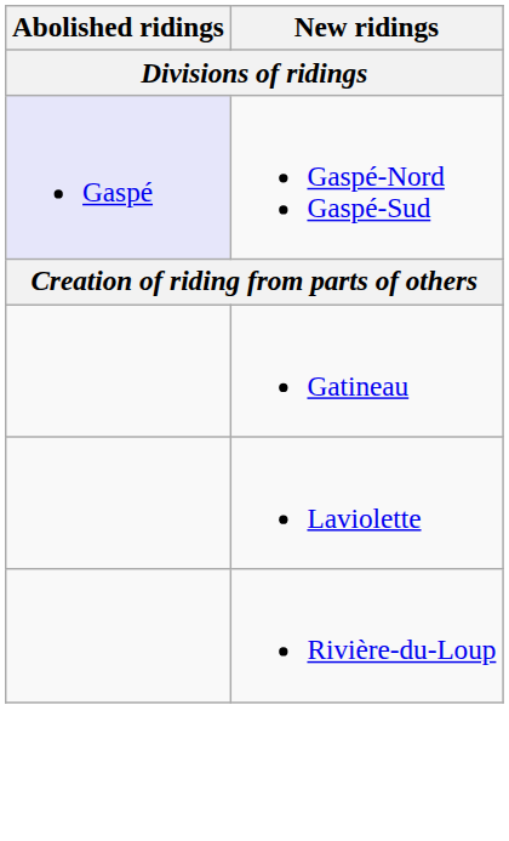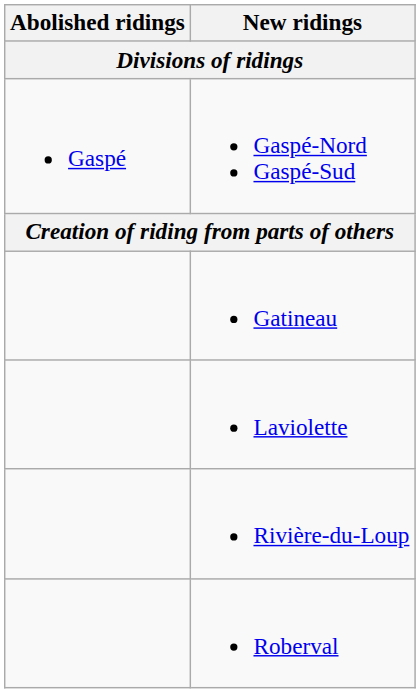 <table class="wikitable">
 <tr>
 <th>Abolished ridings</th>
 <th>New ridings</th>
 </tr>
 <tr>
 <th colspan="2"><em>Divisions of ridings</em></th>
 </tr>
 <tr>
-<td style="background: lavender;"><br><ul><li><a href='#'>Gaspé</a></li></ul></td>
+<td><br><ul><li><a href='#'>Gaspé</a></li></ul></td>
 <td><br><ul><li><a href='#'>Gaspé-Nord</a></li><li><a href='#'>Gaspé-Sud</a></li></ul></td>
 </tr>
 <tr>
 <th colspan="2"><em>Creation of riding from parts of others</em></th>
 </tr>
 <tr>
 <td></td>
 <td><br><ul><li><a href='#'>Gatineau</a></li></ul></td>
 </tr>
 <tr>
 <td></td>
 <td><br><ul><li><a href='#'>Laviolette</a></li></ul></td>
 </tr>
 <tr>
 <td></td>
 <td><br><ul><li><a href='#'>Rivière-du-Loup</a></li></ul></td>
 </tr>
+<tr>
+<td></td>
+<td><br><ul><li><a href='#'>Roberval</a></li></ul></td>
+</tr>
 </table>
